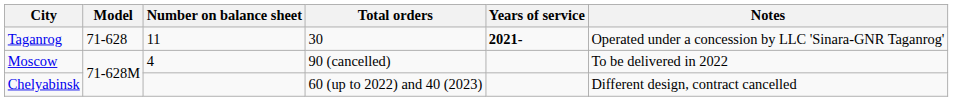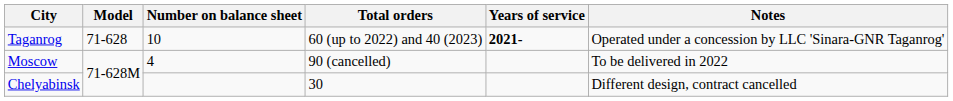 <table class="wikitable">
 <tr>
 <th>City</th>
 <th>Model</th>
 <th>Number on balance sheet</th>
 <th>Total orders</th>
 <th>Years of service</th>
 <th>Notes</th>
 </tr>
 <tr>
 <td><a href='#'>Taganrog</a></td>
 <td>71-628</td>
-<td>11</td>
-<td>30</td>
+<td>10</td>
+<td>60 (up to 2022) and 40 (2023)</td>
 <td><strong>2021-</strong></td>
 <td>Operated under a concession by LLC 'Sinara-GNR Taganrog'</td>
 </tr>
 <tr>
 <td><a href='#'>Moscow</a></td>
 <td rowspan="2">71-628M</td>
 <td>4</td>
 <td>90 (cancelled)</td>
 <td></td>
 <td>To be delivered in 2022</td>
 </tr>
 <tr>
 <td><a href='#'>Chelyabinsk</a></td>
 <td></td>
-<td>60 (up to 2022) and 40 (2023)</td>
+<td>30</td>
 <td></td>
 <td>Different design, contract cancelled</td>
 </tr>
 </table>
